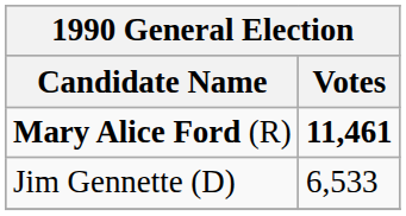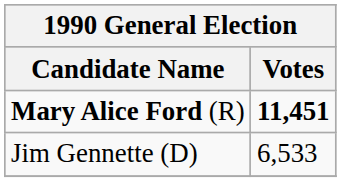 <table class="wikitable">
 <tr>
 <th colspan="3">1990 General Election</th>
 </tr>
 <tr>
 <th>Candidate Name</th>
 <th colspan="2">Votes </th>
 </tr>
 <tr>
 <td><strong>Mary Alice Ford </strong> (R)</td>
-<td><strong>11,461</strong></td>
+<td><strong>11,451</strong></td>
 </tr>
 <tr>
 <td>Jim Gennette (D)</td>
 <td>6,533</td>
 </tr>
 <tr>
 </tr>
 </table>
